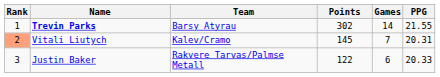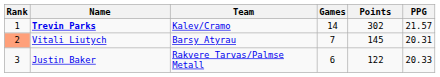 <table | class="wikitable sortable" style="text-align: center;">
 <tr>
 <th>Rank</th>
 <th width=200>Name</th>
 <th width=210>Team</th>
+<th>Games</th>
 <th width=75>Points</th>
-<th>Games</th>
 <th width=40>PPG</th>
 </tr>
 <tr>
 <td>1</td>
 <td align=left> <strong><a href='#'>Trevin Parks</a></strong></td>
-<td align=left> <a href='#'>Barsy Atyrau</a></td>
+<td align=left> <a href='#'>Kalev/Cramo</a></td>
+<td>14</td>
 <td>302</td>
-<td>14</td>
-<td>21.55</td>
+<td>21.57</td>
 </tr>
 <tr>
 <td style="background: lightsalmon;">2</td>
 <td align=left> <a href='#'>Vitali Liutych</a></td>
-<td align=left> <a href='#'>Kalev/Cramo</a></td>
+<td align=left> <a href='#'>Barsy Atyrau</a></td>
+<td>7</td>
 <td>145</td>
-<td>7</td>
 <td>20.31</td>
 </tr>
 <tr>
 <td>3</td>
 <td align=left> <a href='#'>Justin Baker</a></td>
 <td align=left> <a href='#'>Rakvere Tarvas/Palmse Metall</a></td>
+<td>6</td>
 <td>122</td>
-<td>6</td>
 <td>20.33</td>
 </tr>
 </table>
